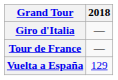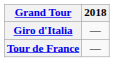 <table class="wikitable plainrowheaders">
 <tr>
 <th scope="col"><a href='#'>Grand Tour</a></th>
 <th scope="col">2018</th>
 </tr>
 <tr style="text-align:center;">
 <th scope="row"> <a href='#'>Giro d'Italia</a></th>
 <td>—</td>
 </tr>
 <tr style="text-align:center;">
 <th scope="row"> <a href='#'>Tour de France</a></th>
 <td>—</td>
 </tr>
-<tr style="text-align:center;">
-<th scope="row"> <a href='#'>Vuelta a España</a></th>
-<td><a href='#'>129</a></td>
-</tr>
 </table>
